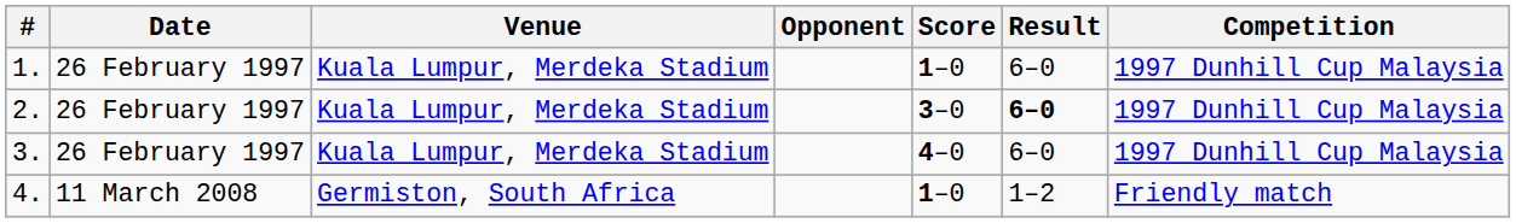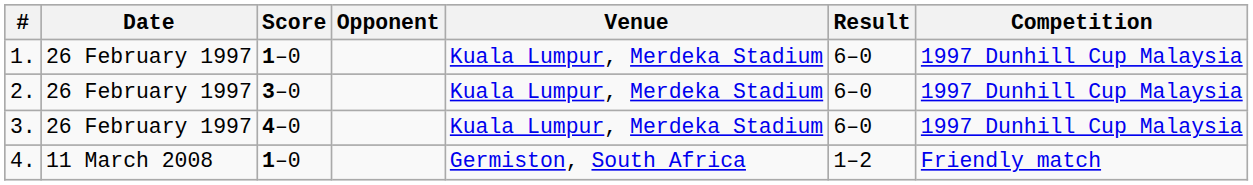 <table class="wikitable">
 <tr>
 <th>#</th>
 <th>Date</th>
+<th>Score</th>
+<th>Opponent</th>
 <th>Venue</th>
-<th>Opponent</th>
-<th>Score</th>
 <th>Result</th>
 <th>Competition</th>
 </tr>
 <tr>
 <td>1.</td>
 <td>26 February 1997</td>
+<td><strong>1</strong>–0</td>
+<td></td>
 <td><a href='#'>Kuala Lumpur</a>, <a href='#'>Merdeka Stadium</a></td>
-<td></td>
-<td><strong>1</strong>–0</td>
 <td>6–0</td>
 <td><a href='#'>1997 Dunhill Cup Malaysia</a></td>
 </tr>
 <tr>
 <td>2.</td>
 <td>26 February 1997</td>
+<td><strong>3</strong>–0</td>
+<td></td>
 <td><a href='#'>Kuala Lumpur</a>, <a href='#'>Merdeka Stadium</a></td>
-<td></td>
-<td><strong>3</strong>–0</td>
-<td><strong>6–0</strong></td>
+<td>6–0</td>
 <td><a href='#'>1997 Dunhill Cup Malaysia</a></td>
 </tr>
 <tr>
 <td>3.</td>
 <td>26 February 1997</td>
+<td><strong>4</strong>–0</td>
+<td></td>
 <td><a href='#'>Kuala Lumpur</a>, <a href='#'>Merdeka Stadium</a></td>
-<td></td>
-<td><strong>4</strong>–0</td>
 <td>6–0</td>
 <td><a href='#'>1997 Dunhill Cup Malaysia</a></td>
 </tr>
 <tr>
 <td>4.</td>
 <td>11 March 2008</td>
+<td><strong>1</strong>–0</td>
+<td></td>
 <td><a href='#'>Germiston</a>, <a href='#'>South Africa</a></td>
-<td></td>
-<td><strong>1</strong>–0</td>
 <td>1–2</td>
 <td><a href='#'>Friendly match</a></td>
 </tr>
 </table>
